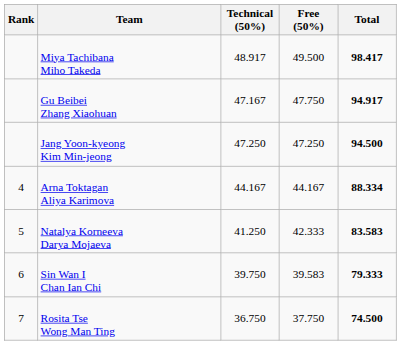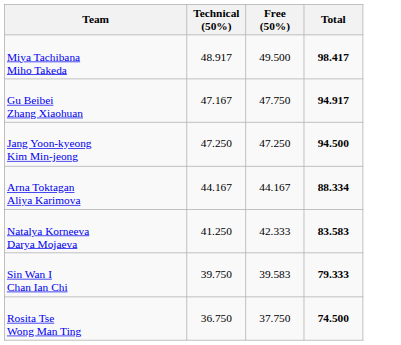 <table class="wikitable" style="text-align:center">
 <tr>
-<th width=40>Rank</th>
 <th width=250>Team</th>
 <th width=75>Technical<br>(50%)</th>
 <th width=75>Free<br>(50%)</th>
 <th width=75>Total</th>
 </tr>
 <tr>
-<td></td>
 <td align=left><br><a href='#'>Miya Tachibana</a><br><a href='#'>Miho Takeda</a></td>
 <td>48.917</td>
 <td>49.500</td>
 <td><strong>98.417</strong></td>
 </tr>
 <tr>
-<td></td>
 <td align=left><br><a href='#'>Gu Beibei</a><br><a href='#'>Zhang Xiaohuan</a></td>
 <td>47.167</td>
 <td>47.750</td>
 <td><strong>94.917</strong></td>
 </tr>
 <tr>
-<td></td>
 <td align=left><br><a href='#'>Jang Yoon-kyeong</a><br><a href='#'>Kim Min-jeong</a></td>
 <td>47.250</td>
 <td>47.250</td>
 <td><strong>94.500</strong></td>
 </tr>
 <tr>
-<td>4</td>
 <td align=left><br><a href='#'>Arna Toktagan</a><br><a href='#'>Aliya Karimova</a></td>
 <td>44.167</td>
 <td>44.167</td>
 <td><strong>88.334</strong></td>
 </tr>
 <tr>
-<td>5</td>
 <td align=left><br><a href='#'>Natalya Korneeva</a><br><a href='#'>Darya Mojaeva</a></td>
 <td>41.250</td>
 <td>42.333</td>
 <td><strong>83.583</strong></td>
 </tr>
 <tr>
-<td>6</td>
 <td align=left><br><a href='#'>Sin Wan I</a><br><a href='#'>Chan Ian Chi</a></td>
 <td>39.750</td>
 <td>39.583</td>
 <td><strong>79.333</strong></td>
 </tr>
 <tr>
-<td>7</td>
 <td align=left><br><a href='#'>Rosita Tse</a><br><a href='#'>Wong Man Ting</a></td>
 <td>36.750</td>
 <td>37.750</td>
 <td><strong>74.500</strong></td>
 </tr>
 </table>
